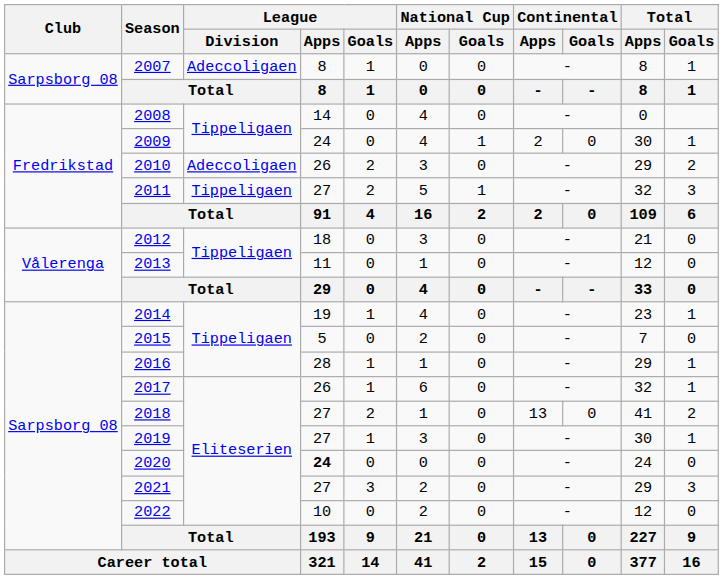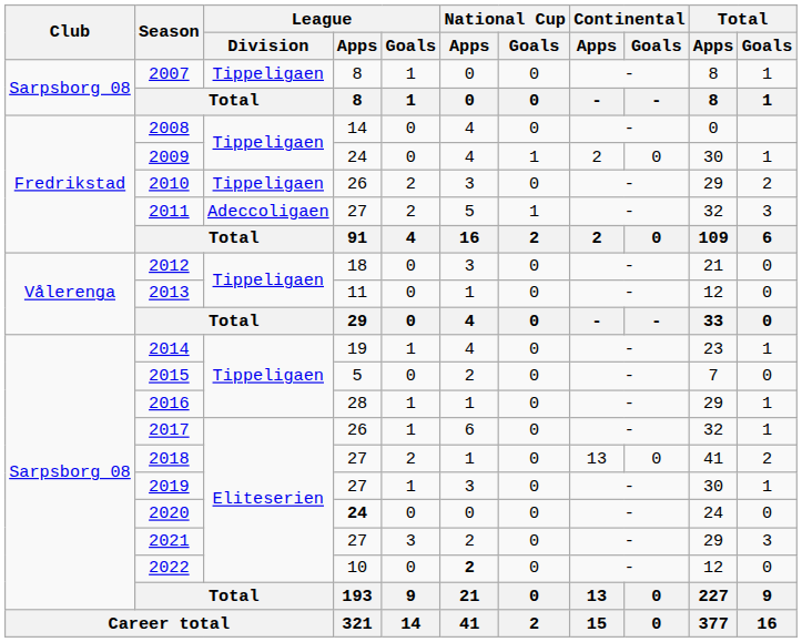 <table class="wikitable" style="text-align: center;">
 <tr>
 <th rowspan="2">Club</th>
 <th rowspan="2">Season</th>
 <th colspan="3">League</th>
 <th colspan="2">National Cup</th>
 <th colspan="2">Continental</th>
 <th colspan="2">Total</th>
 </tr>
 <tr>
 <th>Division</th>
 <th>Apps</th>
 <th>Goals</th>
 <th>Apps</th>
 <th>Goals</th>
 <th>Apps</th>
 <th>Goals</th>
 <th>Apps</th>
 <th>Goals</th>
 </tr>
 <tr>
 <td rowspan="2"><a href='#'>Sarpsborg 08</a></td>
 <td><a href='#'>2007</a></td>
-<td rowspan="1"><a href='#'>Adeccoligaen</a></td>
+<td rowspan="1"><a href='#'>Tippeligaen</a></td>
 <td>8</td>
 <td>1</td>
 <td>0</td>
 <td>0</td>
 <td colspan="2">-</td>
 <td>8</td>
 <td>1</td>
 </tr>
 <tr>
 <th colspan="2">Total</th>
 <th>8</th>
 <th>1</th>
 <th>0</th>
 <th>0</th>
 <th>-</th>
 <th>-</th>
 <th>8</th>
 <th>1</th>
 </tr>
 <tr>
 <td rowspan="5"><a href='#'>Fredrikstad</a></td>
 <td><a href='#'>2008</a></td>
 <td rowspan="2"><a href='#'>Tippeligaen</a></td>
 <td>14</td>
 <td>0</td>
 <td>4</td>
 <td>0</td>
 <td colspan="2">-</td>
 <td 18>0</td>
 </tr>
 <tr>
 <td><a href='#'>2009</a></td>
 <td>24</td>
 <td>0</td>
 <td>4</td>
 <td>1</td>
 <td>2</td>
 <td>0</td>
 <td>30</td>
 <td>1</td>
 </tr>
 <tr>
 <td><a href='#'>2010</a></td>
-<td rowspan="1"><a href='#'>Adeccoligaen</a></td>
+<td rowspan="1"><a href='#'>Tippeligaen</a></td>
 <td>26</td>
 <td>2</td>
 <td>3</td>
 <td>0</td>
 <td colspan="2">-</td>
 <td>29</td>
 <td>2</td>
 </tr>
 <tr>
 <td><a href='#'>2011</a></td>
-<td rowspan="1"><a href='#'>Tippeligaen</a></td>
+<td rowspan="1"><a href='#'>Adeccoligaen</a></td>
 <td>27</td>
 <td>2</td>
 <td>5</td>
 <td>1</td>
 <td colspan="2">-</td>
 <td>32</td>
 <td>3</td>
 </tr>
 <tr>
 <th colspan="2">Total</th>
 <th>91</th>
 <th>4</th>
 <th>16</th>
 <th>2</th>
 <th>2</th>
 <th>0</th>
 <th>109</th>
 <th>6</th>
 </tr>
 <tr>
 <td rowspan="3"><a href='#'>Vålerenga</a></td>
 <td><a href='#'>2012</a></td>
 <td rowspan="2"><a href='#'>Tippeligaen</a></td>
 <td>18</td>
 <td>0</td>
 <td>3</td>
 <td>0</td>
 <td colspan="2">-</td>
 <td>21</td>
 <td>0</td>
 </tr>
 <tr>
 <td><a href='#'>2013</a></td>
 <td>11</td>
 <td>0</td>
 <td>1</td>
 <td>0</td>
 <td colspan="2">-</td>
 <td>12</td>
 <td>0</td>
 </tr>
 <tr>
 <th colspan="2">Total</th>
 <th>29</th>
 <th>0</th>
 <th>4</th>
 <th>0</th>
 <th>-</th>
 <th>-</th>
 <th>33</th>
 <th>0</th>
 </tr>
 <tr>
 <td rowspan="10"><a href='#'>Sarpsborg 08</a></td>
 <td><a href='#'>2014</a></td>
 <td rowspan="3"><a href='#'>Tippeligaen</a></td>
 <td>19</td>
 <td>1</td>
 <td>4</td>
 <td>0</td>
 <td colspan="2">-</td>
 <td>23</td>
 <td>1</td>
 </tr>
 <tr>
 <td><a href='#'>2015</a></td>
 <td>5</td>
 <td>0</td>
 <td>2</td>
 <td>0</td>
 <td colspan="2">-</td>
 <td>7</td>
 <td>0</td>
 </tr>
 <tr>
 <td><a href='#'>2016</a></td>
 <td>28</td>
 <td>1</td>
 <td>1</td>
 <td>0</td>
 <td colspan="2">-</td>
 <td>29</td>
 <td>1</td>
 </tr>
 <tr>
 <td><a href='#'>2017</a></td>
 <td rowspan="6"><a href='#'>Eliteserien</a></td>
 <td>26</td>
 <td>1</td>
 <td>6</td>
 <td>0</td>
 <td colspan="2">-</td>
 <td>32</td>
 <td>1</td>
 </tr>
 <tr>
 <td><a href='#'>2018</a></td>
 <td>27</td>
 <td>2</td>
 <td>1</td>
 <td>0</td>
 <td>13</td>
 <td>0</td>
 <td>41</td>
 <td>2</td>
 </tr>
 <tr>
 <td><a href='#'>2019</a></td>
 <td>27</td>
 <td>1</td>
 <td>3</td>
 <td>0</td>
 <td colspan="2">-</td>
 <td>30</td>
 <td>1</td>
 </tr>
 <tr>
 <td><a href='#'>2020</a></td>
 <td><strong>24</strong></td>
 <td>0</td>
 <td>0</td>
 <td>0</td>
 <td colspan="2">-</td>
 <td>24</td>
 <td>0</td>
 </tr>
 <tr>
 <td><a href='#'>2021</a></td>
 <td>27</td>
 <td>3</td>
 <td>2</td>
 <td>0</td>
 <td colspan="2">-</td>
 <td>29</td>
 <td>3</td>
 </tr>
 <tr>
 <td><a href='#'>2022</a></td>
 <td>10</td>
 <td>0</td>
-<td>2</td>
+<td><strong>2</strong></td>
 <td>0</td>
 <td colspan="2">-</td>
 <td>12</td>
 <td>0</td>
 </tr>
 <tr>
 <th colspan="2">Total</th>
 <th>193</th>
 <th>9</th>
 <th>21</th>
 <th>0</th>
 <th>13</th>
 <th>0</th>
 <th>227</th>
 <th>9</th>
 </tr>
 <tr>
 <th colspan="3">Career total</th>
 <th>321</th>
 <th>14</th>
 <th>41</th>
 <th>2</th>
 <th>15</th>
 <th>0</th>
 <th>377</th>
 <th>16</th>
 </tr>
 </table>
